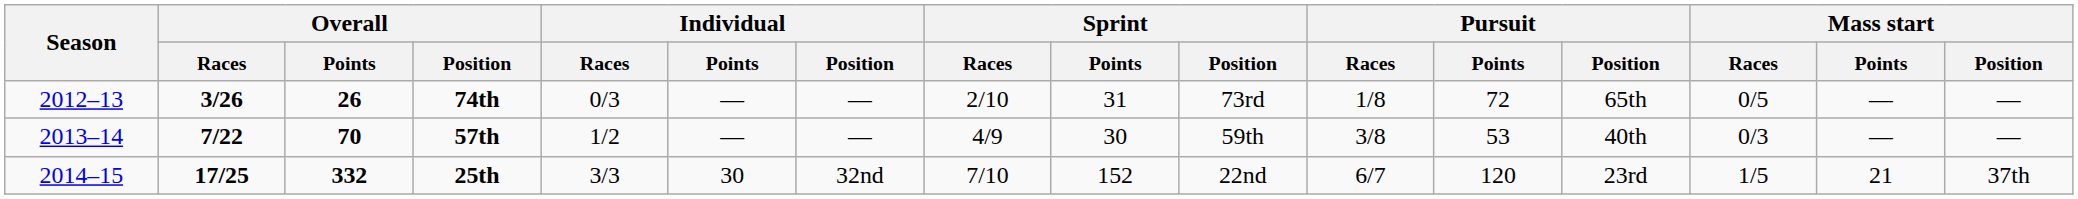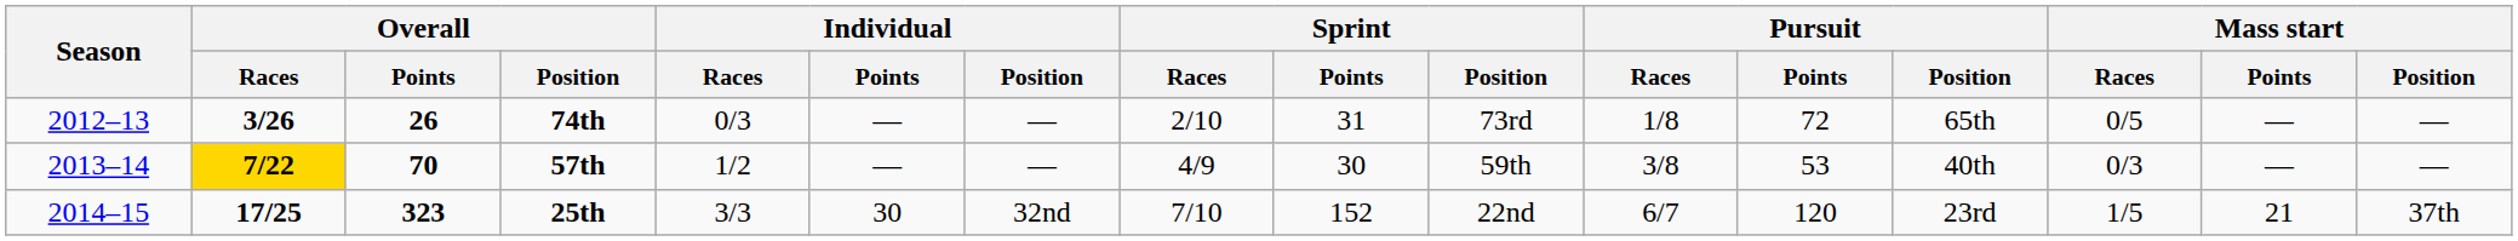 <table class="wikitable" style="text-align:center;" width="70%">
 <tr class="hintergrundfarbe5">
 <th rowspan="2" style="width:6%;">Season</th>
 <th colspan="3">Overall</th>
 <th colspan="3">Individual</th>
 <th colspan="3">Sprint</th>
 <th colspan="3">Pursuit</th>
 <th colspan="3">Mass start</th>
 </tr>
 <tr class="hintergrundfarbe5">
 <th style="width:5%;"><small>Races</small></th>
 <th style="width:5%;"><small>Points</small></th>
 <th style="width:5%;"><small>Position</small></th>
 <th style="width:5%;"><small>Races</small></th>
 <th style="width:5%;"><small>Points</small></th>
 <th style="width:5%;"><small>Position</small></th>
 <th style="width:5%;"><small>Races</small></th>
 <th style="width:5%;"><small>Points</small></th>
 <th style="width:5%;"><small>Position</small></th>
 <th style="width:5%;"><small>Races</small></th>
 <th style="width:5%;"><small>Points</small></th>
 <th style="width:5%;"><small>Position</small></th>
 <th style="width:5%;"><small>Races</small></th>
 <th style="width:5%;"><small>Points</small></th>
 <th style="width:5%;"><small>Position</small></th>
 </tr>
 <tr>
 <td><a href='#'>2012–13</a></td>
 <td><strong>3/26</strong></td>
 <td><strong>26</strong></td>
 <td><strong>74th</strong></td>
 <td>0/3</td>
 <td>—</td>
 <td>—</td>
 <td>2/10</td>
 <td>31</td>
 <td>73rd</td>
 <td>1/8</td>
 <td>72</td>
 <td>65th</td>
 <td>0/5</td>
 <td>—</td>
 <td>—</td>
 </tr>
 <tr>
 <td><a href='#'>2013–14</a></td>
-<td><strong>7/22</strong></td>
+<td style="background: gold;"><strong>7/22</strong></td>
 <td><strong>70</strong></td>
 <td><strong>57th</strong></td>
 <td>1/2</td>
 <td>—</td>
 <td>—</td>
 <td>4/9</td>
 <td>30</td>
 <td>59th</td>
 <td>3/8</td>
 <td>53</td>
 <td>40th</td>
 <td>0/3</td>
 <td>—</td>
 <td>—</td>
 </tr>
 <tr>
 <td><a href='#'>2014–15</a></td>
 <td><strong>17/25</strong></td>
-<td><strong>332</strong></td>
+<td><strong>323</strong></td>
 <td><strong>25th</strong></td>
 <td>3/3</td>
 <td>30</td>
 <td>32nd</td>
 <td>7/10</td>
 <td>152</td>
 <td>22nd</td>
 <td>6/7</td>
 <td>120</td>
 <td>23rd</td>
 <td>1/5</td>
 <td>21</td>
 <td>37th</td>
 </tr>
 </table>
